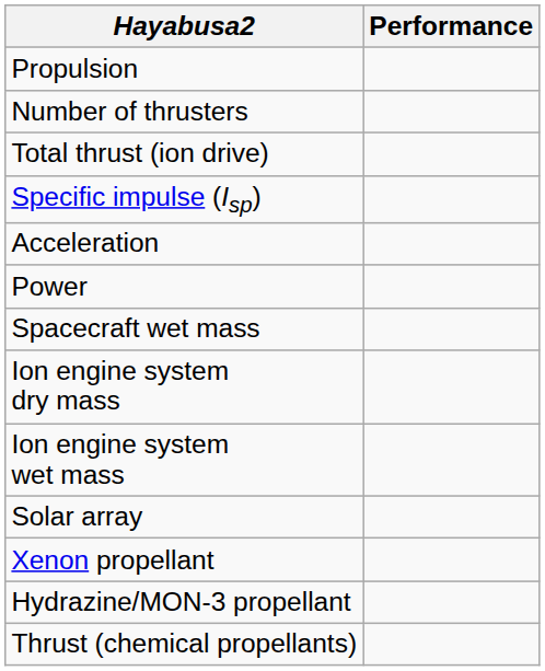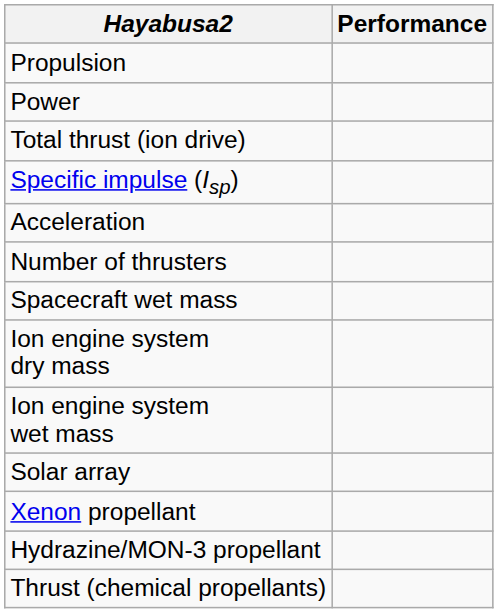 <table class="wikitable floatright">
 <tr>
 <th><em>Hayabusa2</em></th>
 <th>Performance</th>
 </tr>
 <tr>
 <td>Propulsion</td>
 <td></td>
 </tr>
 <tr>
-<td>Number of thrusters</td>
+<td>Power</td>
 <td></td>
 </tr>
 <tr>
 <td>Total thrust (ion drive)</td>
 <td></td>
 </tr>
 <tr>
 <td><a href='#'>Specific impulse</a> (<em>I<sub>sp</sub></em>)</td>
 <td></td>
 </tr>
 <tr>
 <td>Acceleration</td>
 <td></td>
 </tr>
 <tr>
-<td>Power</td>
+<td>Number of thrusters</td>
 <td></td>
 </tr>
 <tr>
 <td>Spacecraft wet mass</td>
 <td></td>
 </tr>
 <tr>
 <td>Ion engine system<br>dry mass</td>
 <td></td>
 </tr>
 <tr>
 <td>Ion engine system<br>wet mass</td>
 <td></td>
 </tr>
 <tr>
 <td>Solar array</td>
 <td></td>
 </tr>
 <tr>
 <td><a href='#'>Xenon</a> propellant</td>
 <td></td>
 </tr>
 <tr>
 <td>Hydrazine/MON-3 propellant</td>
 <td></td>
 </tr>
 <tr>
 <td>Thrust (chemical propellants)</td>
 <td></td>
 </tr>
 </table>
